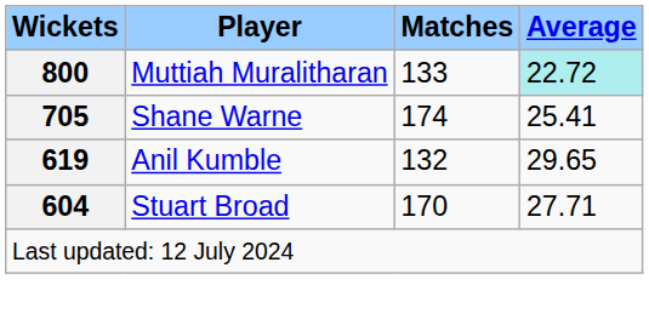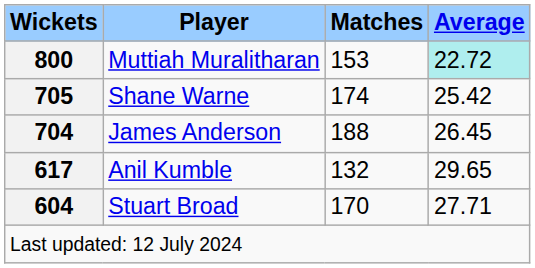 <table class="wikitable">
 <tr style="background:#9cf;">
 <td style="text-align:center;"><strong>Wickets</strong></td>
 <td style="text-align:center;"><strong>Player</strong></td>
 <td style="text-align:center;"><strong>Matches</strong></td>
 <td style="text-align:center;"><strong><a href='#'>Average</a></strong></td>
 </tr>
 <tr>
 <th>800</th>
 <td style="text-align:left;"> <a href='#'>Muttiah Muralitharan</a></td>
-<td>133</td>
+<td>153</td>
 <td style="background: paleturquoise;">22.72</td>
 </tr>
 <tr>
 <th>705</th>
 <td style="text-align:left;"> <a href='#'>Shane Warne</a></td>
 <td>174</td>
-<td>25.41</td>
+<td>25.42</td>
 </tr>
 <tr>
-<th>619</th>
+<th>704</th>
+<td style="text-align:left;"> <a href='#'>James Anderson</a></td>
+<td>188</td>
+<td>26.45</td>
+</tr>
+<tr>
+<th>617</th>
 <td style="text-align:left;"> <a href='#'>Anil Kumble</a></td>
 <td>132</td>
 <td>29.65</td>
 </tr>
 <tr>
 <th>604</th>
 <td style="text-align:left;"> <a href='#'>Stuart Broad</a></td>
 <td>170</td>
 <td>27.71</td>
 </tr>
 <tr>
 <td colspan="4"><small>Last updated: 12 July 2024</small></td>
 </tr>
 </table>
